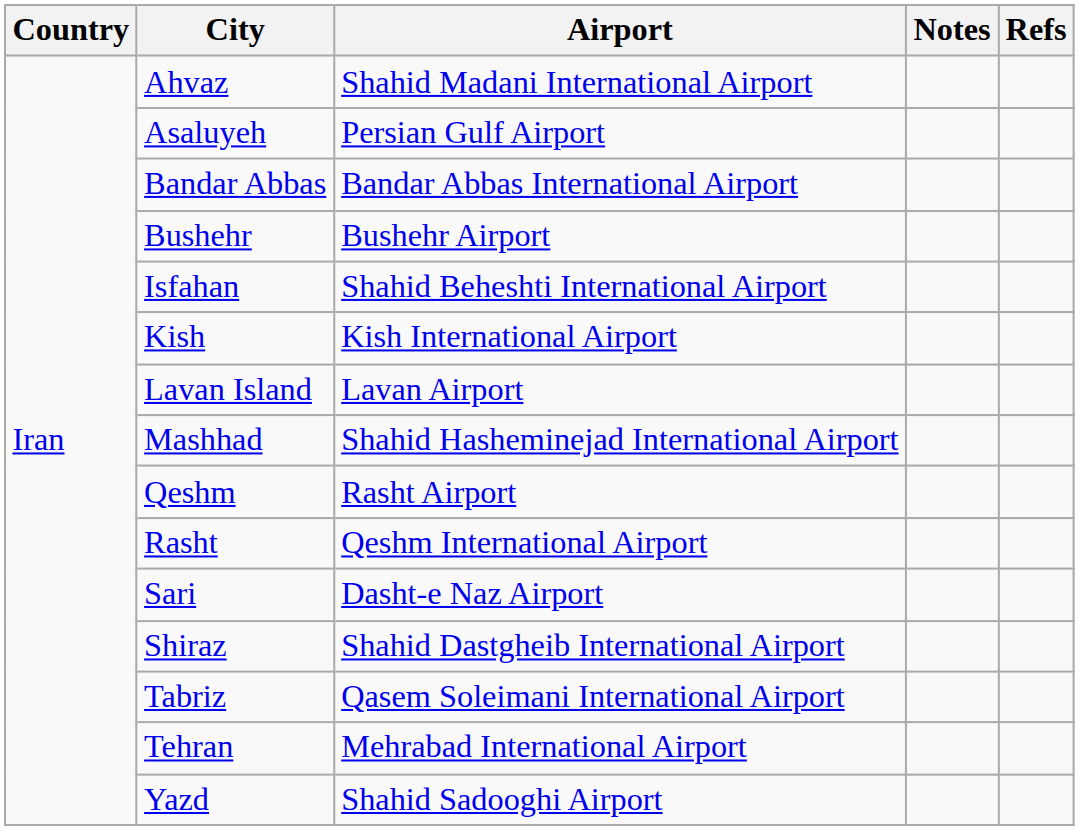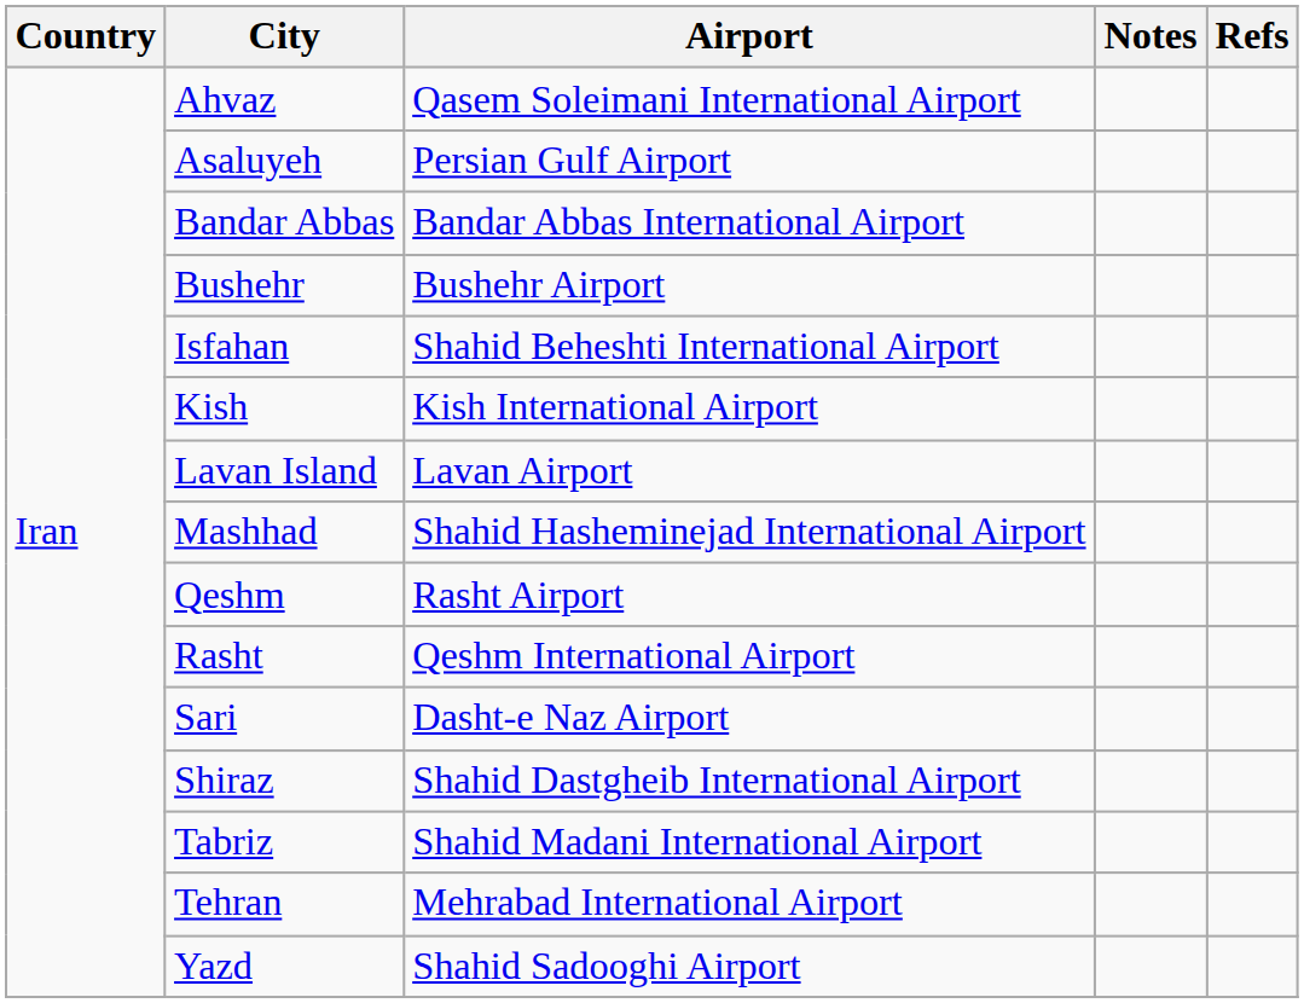 <table class="sortable wikitable">
 <tr>
 <th>Country</th>
 <th>City</th>
 <th>Airport</th>
 <th>Notes</th>
 <th>Refs</th>
 </tr>
 <tr>
 <td rowspan=15><a href='#'>Iran</a></td>
 <td><a href='#'>Ahvaz</a></td>
-<td><a href='#'>Shahid Madani International Airport</a></td>
+<td><a href='#'>Qasem Soleimani International Airport</a></td>
 <td align=center></td>
 <td align=center></td>
 </tr>
 <tr>
 <td><a href='#'>Asaluyeh</a></td>
 <td><a href='#'>Persian Gulf Airport</a></td>
 <td align=center></td>
 <td align=center></td>
 </tr>
 <tr>
 <td><a href='#'>Bandar Abbas</a></td>
 <td><a href='#'>Bandar Abbas International Airport</a></td>
 <td align=center></td>
 <td align=center></td>
 </tr>
 <tr>
 <td><a href='#'>Bushehr</a></td>
 <td><a href='#'>Bushehr Airport</a></td>
 <td align=center></td>
 <td align=center></td>
 </tr>
 <tr>
 <td><a href='#'>Isfahan</a></td>
 <td><a href='#'>Shahid Beheshti International Airport</a></td>
 <td align=center></td>
 <td align=center></td>
 </tr>
 <tr>
 <td><a href='#'>Kish</a></td>
 <td><a href='#'>Kish International Airport</a></td>
 <td align=center></td>
 <td align=center></td>
 </tr>
 <tr>
 <td><a href='#'>Lavan Island</a></td>
 <td><a href='#'>Lavan Airport</a></td>
 <td align=center></td>
 <td align=center></td>
 </tr>
 <tr>
 <td><a href='#'>Mashhad</a></td>
 <td><a href='#'>Shahid Hasheminejad International Airport</a></td>
 <td align=center></td>
 <td align=center></td>
 </tr>
 <tr>
 <td><a href='#'>Qeshm</a></td>
 <td><a href='#'>Rasht Airport</a></td>
 <td align=center></td>
 <td align=center></td>
 </tr>
 <tr>
 <td><a href='#'>Rasht</a></td>
 <td><a href='#'>Qeshm International Airport</a></td>
 <td align=center></td>
 <td align=center></td>
 </tr>
 <tr>
 <td><a href='#'>Sari</a></td>
 <td><a href='#'>Dasht-e Naz Airport</a></td>
 <td align=center></td>
 <td align=center></td>
 </tr>
 <tr>
 <td><a href='#'>Shiraz</a></td>
 <td><a href='#'>Shahid Dastgheib International Airport</a></td>
 <td align=center></td>
 <td align=center></td>
 </tr>
 <tr>
 <td><a href='#'>Tabriz</a></td>
-<td><a href='#'>Qasem Soleimani International Airport</a></td>
+<td><a href='#'>Shahid Madani International Airport</a></td>
 <td align=center></td>
 <td align=center></td>
 </tr>
 <tr>
 <td><a href='#'>Tehran</a></td>
 <td><a href='#'>Mehrabad International Airport</a></td>
 <td></td>
 <td align=center></td>
 </tr>
 <tr>
 <td><a href='#'>Yazd</a></td>
 <td><a href='#'>Shahid Sadooghi Airport</a></td>
 <td align=center></td>
 <td align=center></td>
 </tr>
 <tr>
 </tr>
 </table>
